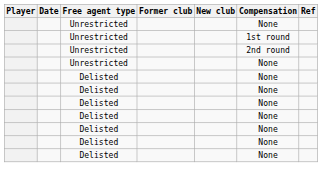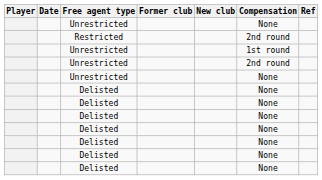 <table class="wikitable plainrowheaders sortable" style="text-align:center;">
 <tr>
 <th scope="col">Player</th>
 <th scope="col">Date</th>
 <th scope="col">Free agent type</th>
 <th scope="col">Former club</th>
 <th scope="col">New club</th>
 <th scope="col">Compensation</th>
 <th scope="col" class="unsortable">Ref</th>
 </tr>
 <tr>
 <th scope="row"></th>
 <td></td>
 <td>Unrestricted</td>
 <td></td>
 <td></td>
 <td>None</td>
+<td></td>
+</tr>
+<tr>
+<th scope="row"></th>
+<td></td>
+<td>Restricted</td>
+<td></td>
+<td></td>
+<td>2nd round</td>
 <td></td>
 </tr>
 <tr>
 <th scope="row"></th>
 <td></td>
 <td>Unrestricted</td>
 <td></td>
 <td></td>
 <td>1st round</td>
 <td></td>
 </tr>
 <tr>
 <th scope="row"></th>
 <td></td>
 <td>Unrestricted</td>
 <td></td>
 <td></td>
 <td>2nd round</td>
 <td></td>
 </tr>
 <tr>
 <th scope="row"></th>
 <td></td>
 <td>Unrestricted</td>
 <td></td>
 <td></td>
 <td>None</td>
 <td></td>
 </tr>
 <tr>
 <th scope="row"></th>
 <td></td>
 <td>Delisted</td>
 <td></td>
 <td></td>
 <td>None</td>
 <td></td>
 </tr>
 <tr>
 <th scope="row"></th>
 <td></td>
 <td>Delisted</td>
 <td></td>
 <td></td>
 <td>None</td>
 <td></td>
 </tr>
 <tr>
 <th scope="row"></th>
 <td></td>
 <td>Delisted</td>
 <td></td>
 <td></td>
 <td>None</td>
 <td></td>
 </tr>
 <tr>
 <th scope="row"></th>
 <td></td>
 <td>Delisted</td>
 <td></td>
 <td></td>
 <td>None</td>
 <td></td>
 </tr>
 <tr>
 <th scope="row"></th>
 <td></td>
 <td>Delisted</td>
 <td></td>
 <td></td>
 <td>None</td>
 <td></td>
 </tr>
 <tr>
 <th scope="row"></th>
 <td></td>
 <td>Delisted</td>
 <td></td>
 <td></td>
 <td>None</td>
 <td></td>
 </tr>
 <tr>
 <th scope="row"></th>
 <td></td>
 <td>Delisted</td>
 <td></td>
 <td></td>
 <td>None</td>
 <td></td>
 </tr>
 </table>
